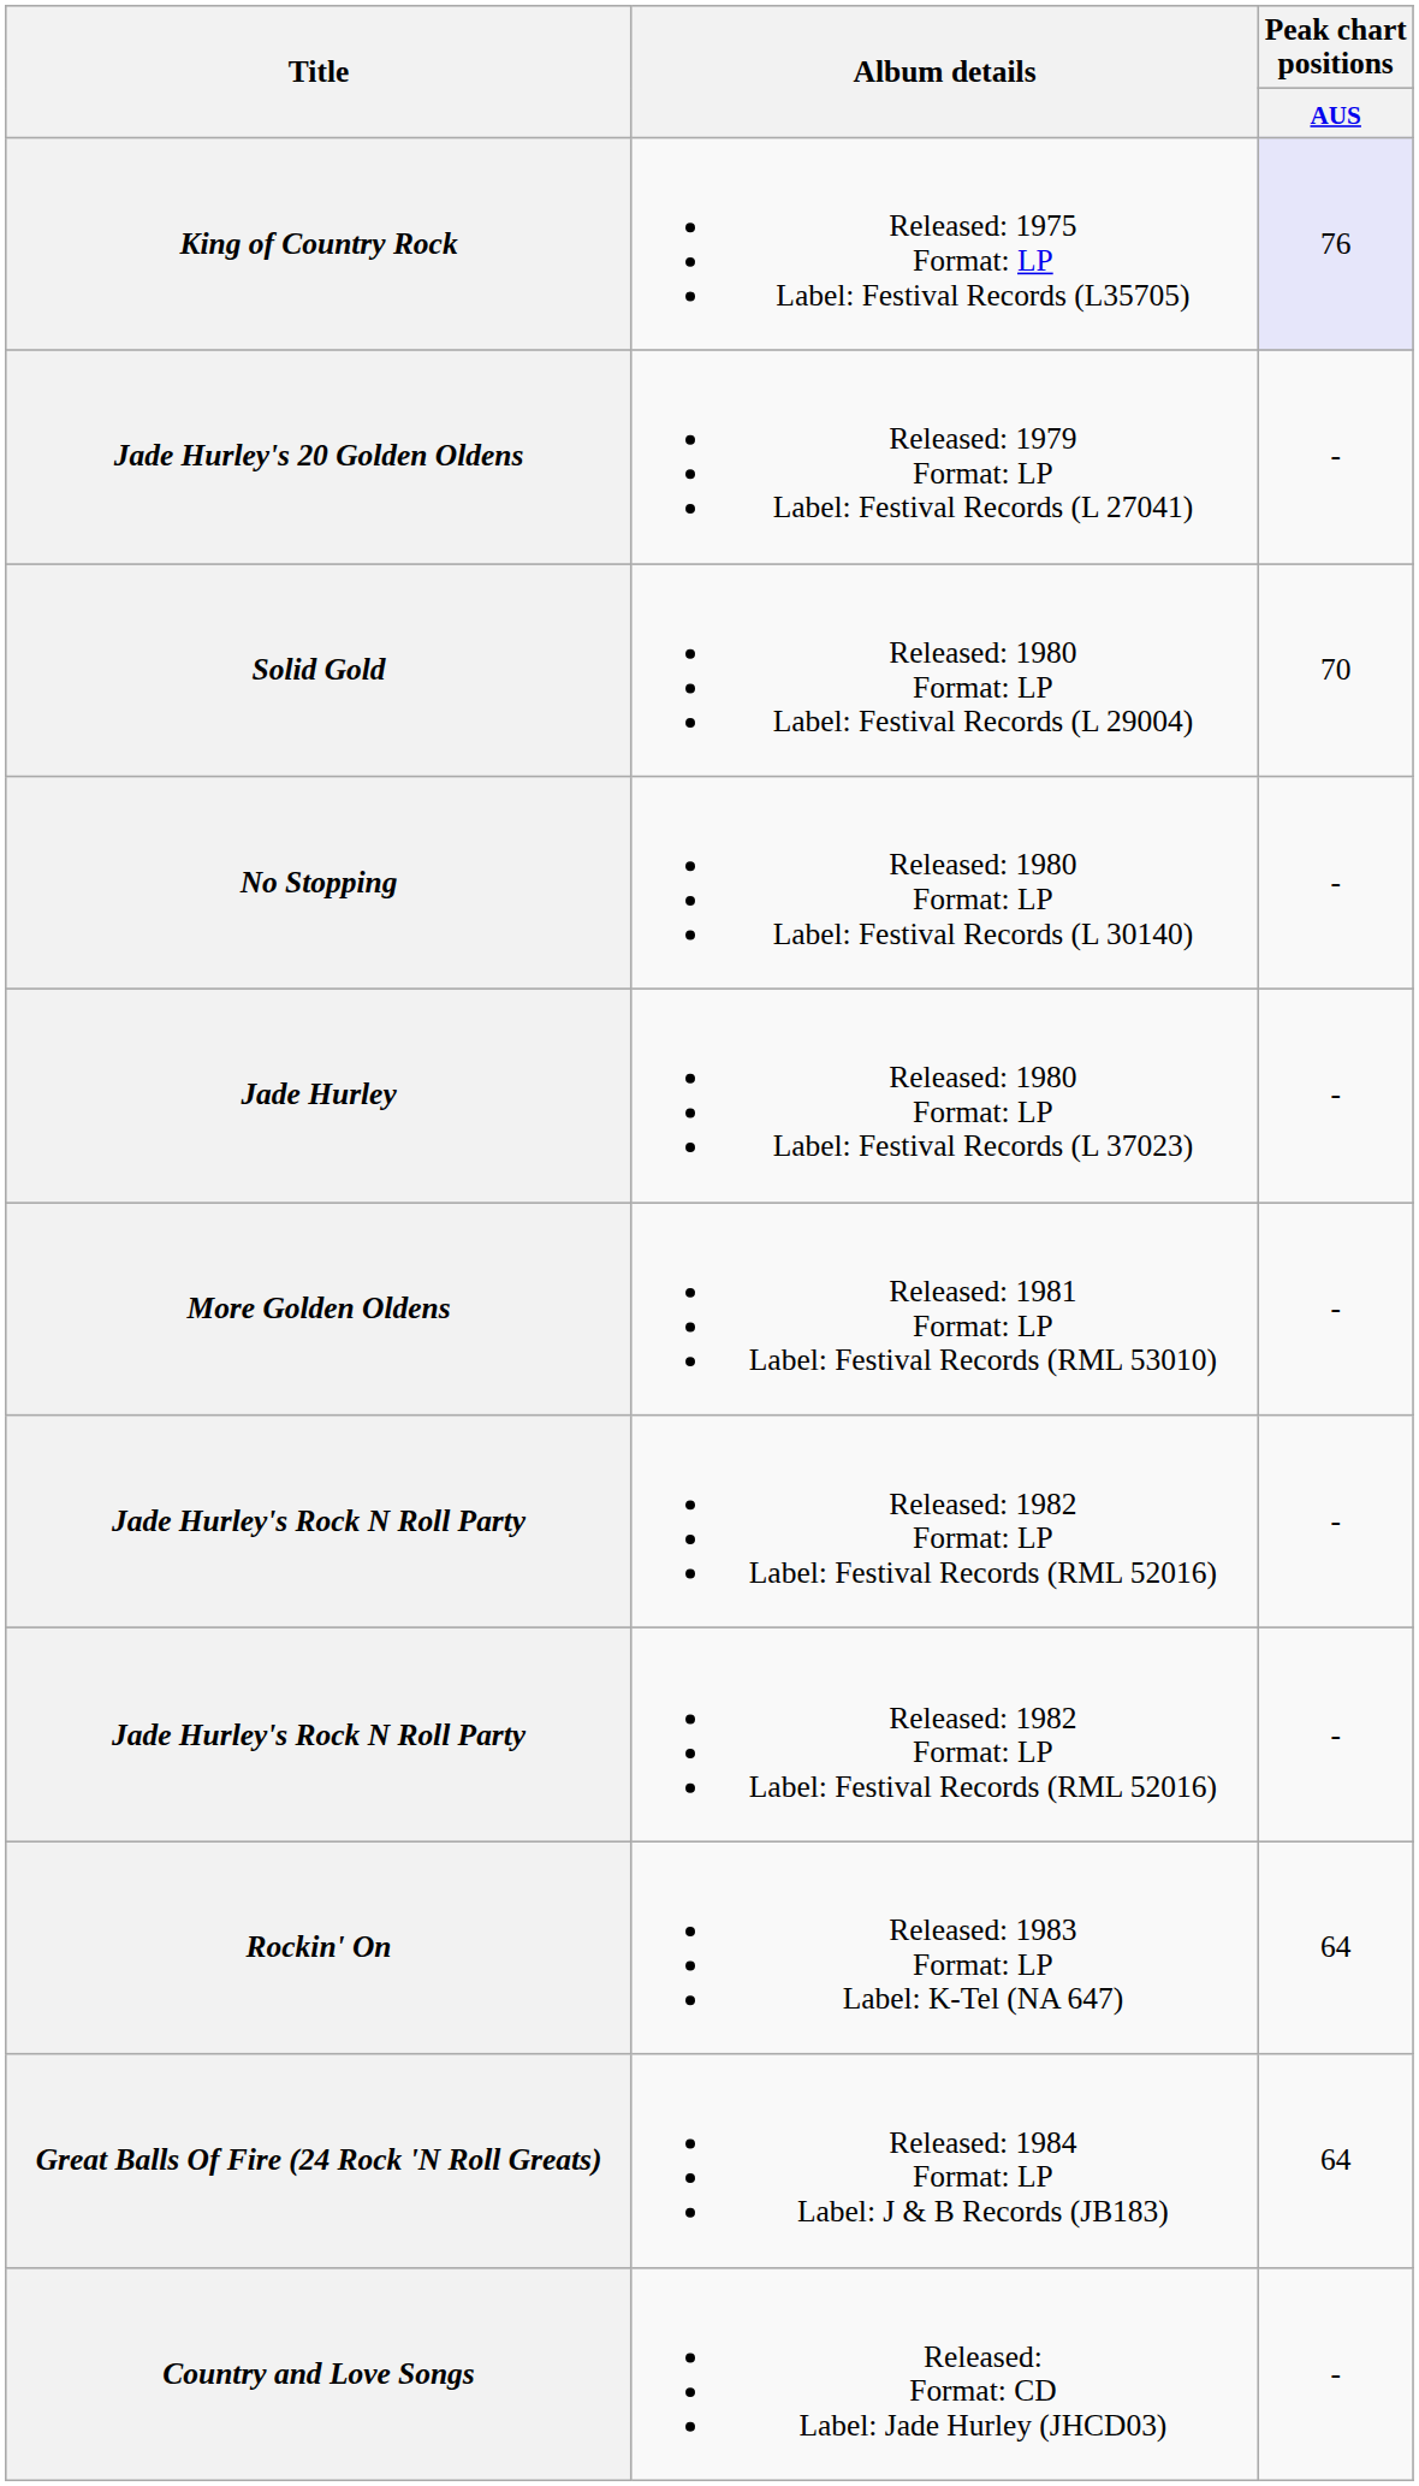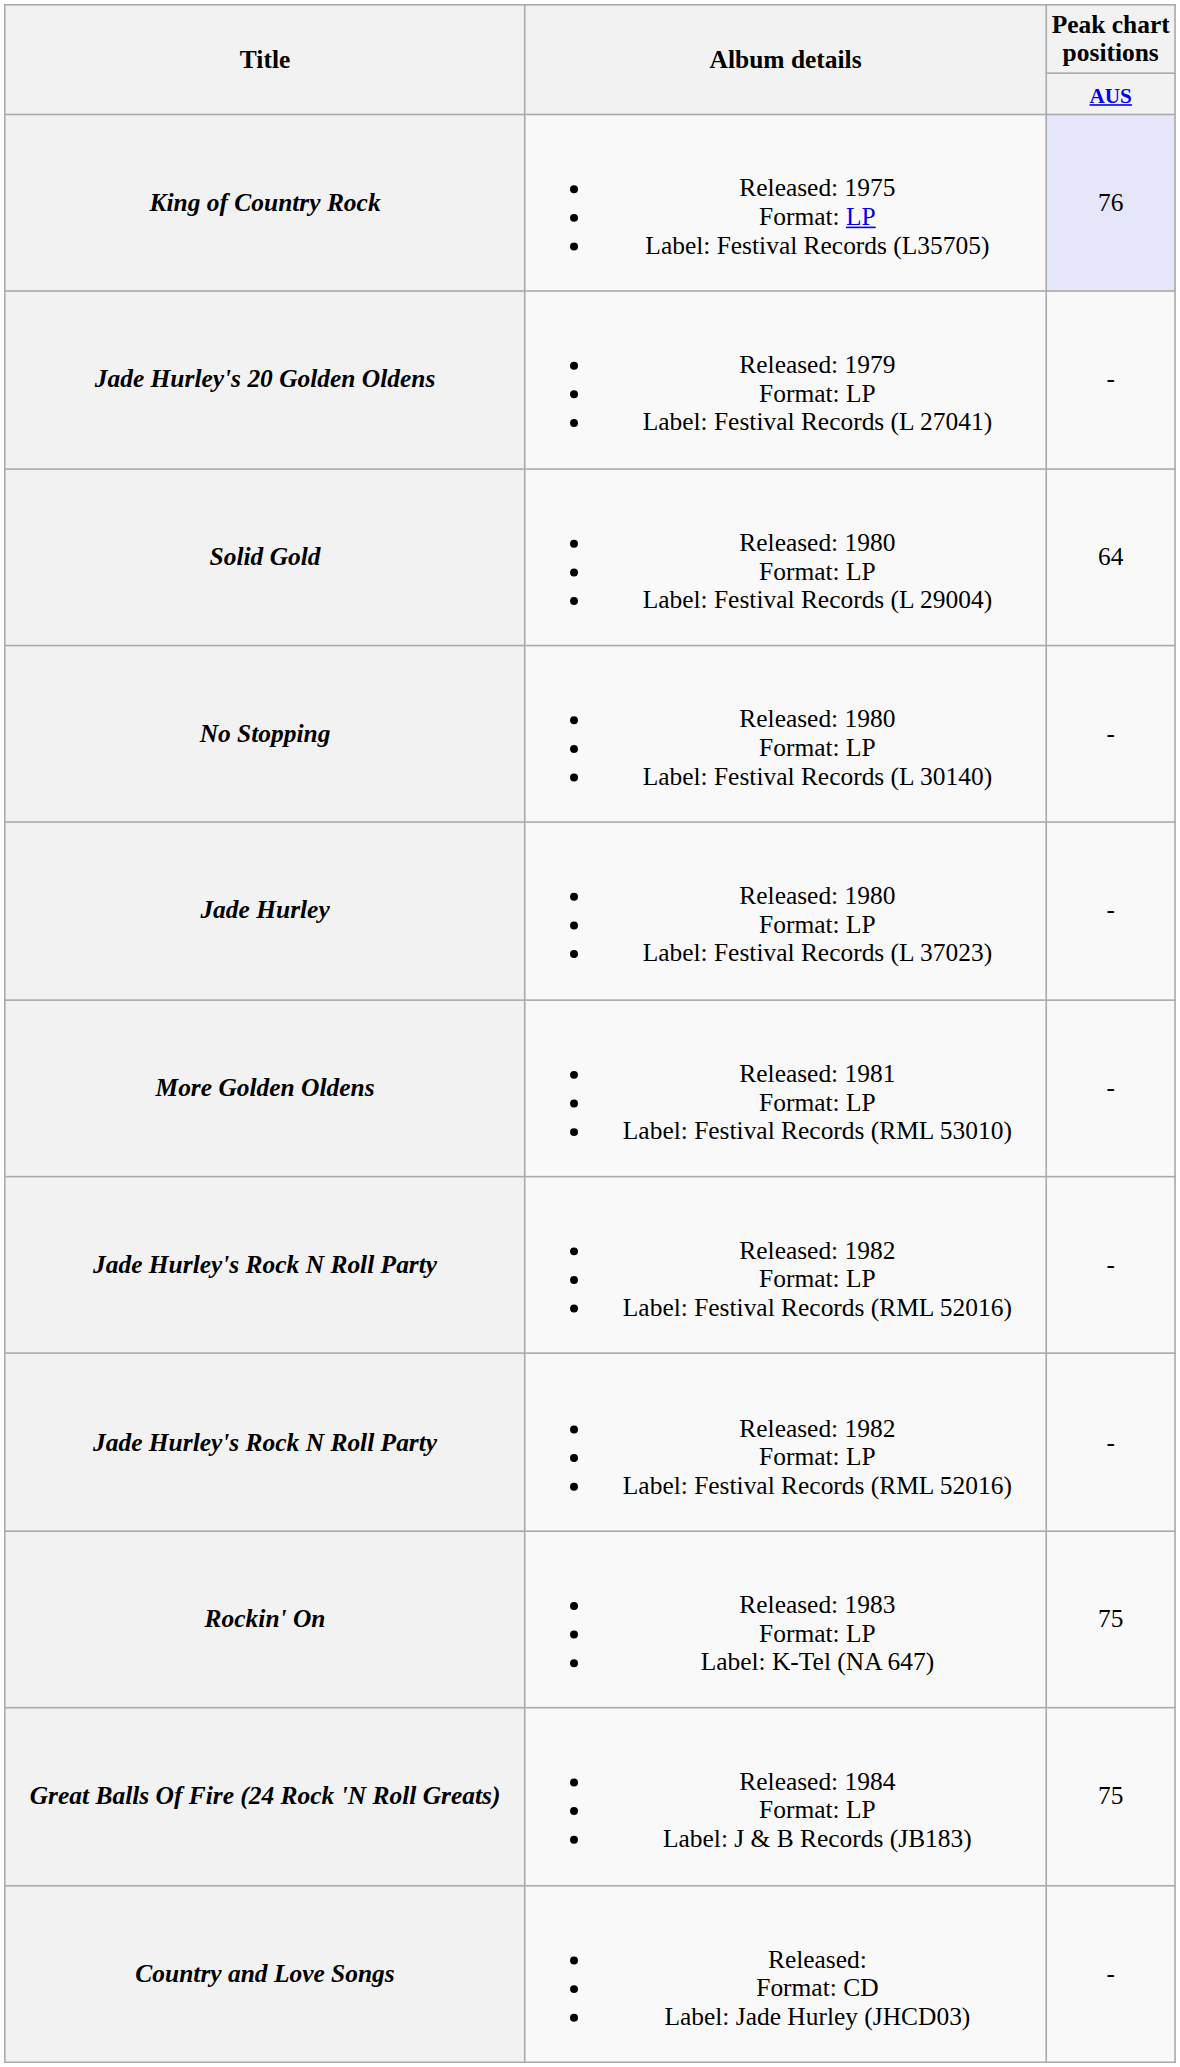 <table class="wikitable plainrowheaders" style="text-align:center;" border="1">
 <tr>
 <th scope="col" rowspan="2" style="width:20em;">Title</th>
 <th scope="col" rowspan="2" style="width:20em;">Album details</th>
 <th scope="col" colspan="1">Peak chart<br>positions</th>
 </tr>
 <tr>
 <th scope="col" style="text-align:center;"><small><a href='#'>AUS</a><br></small></th>
 </tr>
 <tr>
 <th scope="row"><em>King of Country Rock</em></th>
 <td><br><ul><li>Released: 1975</li><li>Format: <a href='#'>LP</a></li><li>Label: Festival Records (L35705)</li></ul></td>
 <td align="center" style="background: lavender;">76</td>
 </tr>
 <tr>
 <th scope="row"><em>Jade Hurley's 20 Golden Oldens</em></th>
 <td><br><ul><li>Released: 1979</li><li>Format: LP</li><li>Label: Festival Records (L 27041)</li></ul></td>
 <td align="center">-</td>
 </tr>
 <tr>
 <th scope="row"><em>Solid Gold </em></th>
 <td><br><ul><li>Released: 1980</li><li>Format: LP</li><li>Label: Festival Records (L 29004)</li></ul></td>
-<td align="center">70</td>
+<td align="center">64</td>
 </tr>
 <tr>
 <th scope="row"><em>No Stopping</em></th>
 <td><br><ul><li>Released: 1980</li><li>Format: LP</li><li>Label: Festival Records (L 30140)</li></ul></td>
 <td align="center">-</td>
 </tr>
 <tr>
 <th scope="row"><em>Jade Hurley</em></th>
 <td><br><ul><li>Released: 1980</li><li>Format: LP</li><li>Label: Festival Records (L 37023)</li></ul></td>
 <td align="center">-</td>
 </tr>
 <tr>
 <th scope="row"><em>More Golden Oldens </em></th>
 <td><br><ul><li>Released: 1981</li><li>Format: LP</li><li>Label: Festival Records (RML 53010)</li></ul></td>
 <td align="center">-</td>
 </tr>
 <tr>
 <th scope="row"><em>Jade Hurley's Rock N Roll Party</em></th>
 <td><br><ul><li>Released: 1982</li><li>Format: LP</li><li>Label: Festival Records (RML 52016)</li></ul></td>
 <td align="center">-</td>
 </tr>
 <tr>
 <th scope="row"><em>Jade Hurley's Rock N Roll Party</em></th>
 <td><br><ul><li>Released: 1982</li><li>Format: LP</li><li>Label: Festival Records (RML 52016)</li></ul></td>
 <td align="center">-</td>
 </tr>
 <tr>
 <th scope="row"><em>Rockin' On</em></th>
 <td><br><ul><li>Released: 1983</li><li>Format: LP</li><li>Label: K-Tel (NA 647)</li></ul></td>
-<td align="center">64</td>
+<td align="center">75</td>
 </tr>
 <tr>
 <th scope="row"><em>Great Balls Of Fire (24 Rock 'N Roll Greats)</em></th>
 <td><br><ul><li>Released: 1984</li><li>Format: LP</li><li>Label: J & B Records	(JB183)</li></ul></td>
-<td align="center">64</td>
+<td align="center">75</td>
 </tr>
 <tr>
 <th scope="row"><em>Country and Love Songs</em></th>
 <td><br><ul><li>Released:</li><li>Format: CD</li><li>Label: Jade Hurley (JHCD03)</li></ul></td>
 <td align="center">-</td>
 </tr>
 </table>
